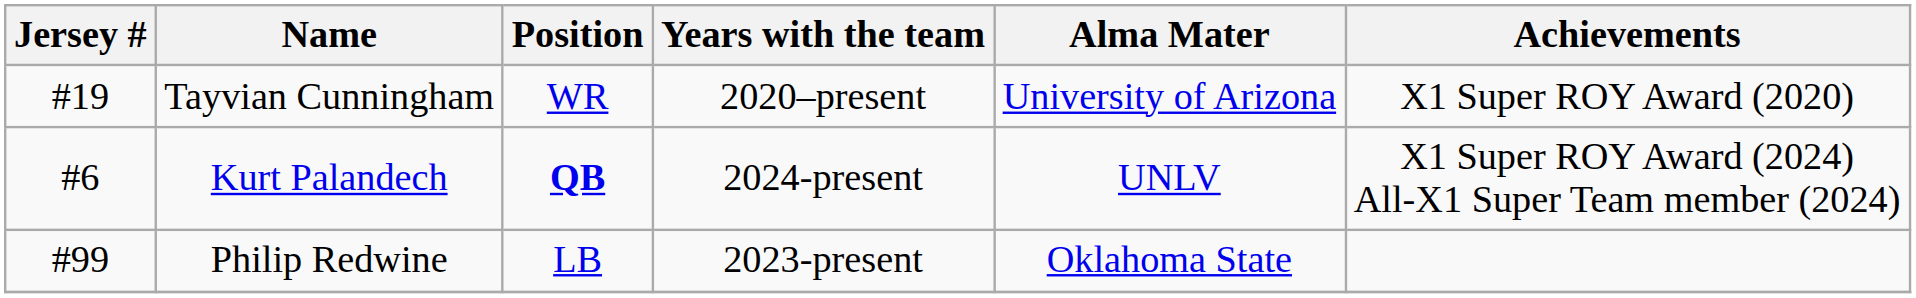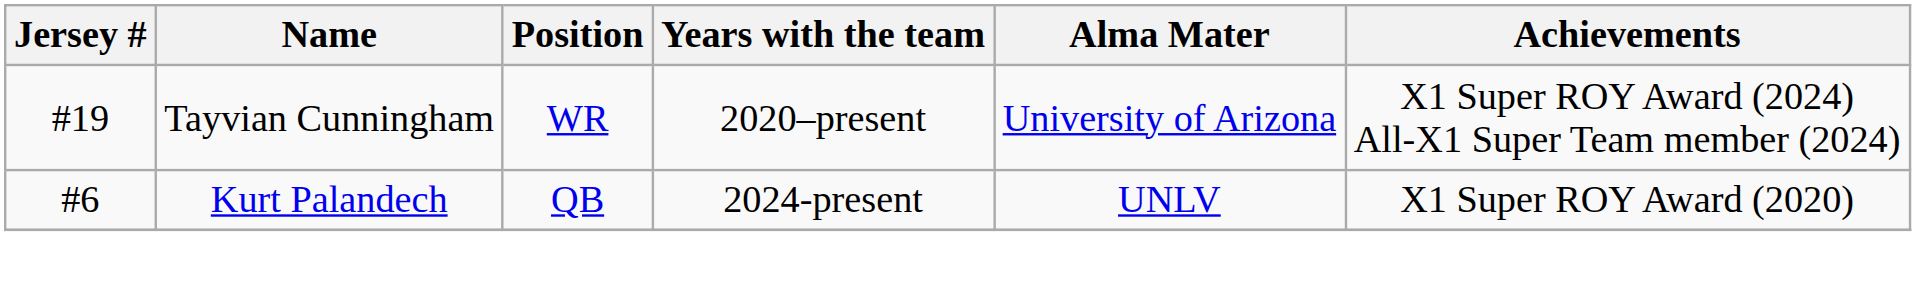 <table class="wikitable" style="text-align:center">
 <tr>
 <th>Jersey #</th>
 <th>Name</th>
 <th>Position</th>
 <th>Years with the team</th>
 <th>Alma Mater</th>
 <th>Achievements</th>
 </tr>
 <tr>
 <td>#19</td>
 <td>Tayvian Cunningham</td>
 <td><a href='#'>WR</a></td>
 <td>2020–present</td>
 <td><a href='#'>University of Arizona</a></td>
-<td>X1 Super ROY Award (2020)</td>
+<td>X1 Super ROY Award (2024)<br> All-X1 Super Team member (2024)</td>
 </tr>
 <tr>
 <td>#6</td>
 <td><a href='#'>Kurt Palandech</a></td>
-<td><strong><a href='#'>QB</a></strong></td>
+<td><a href='#'>QB</a></td>
 <td>2024-present</td>
 <td><a href='#'>UNLV</a></td>
-<td>X1 Super ROY Award (2024)<br> All-X1 Super Team member (2024)</td>
-</tr>
-<tr>
-<td>#99</td>
-<td>Philip Redwine</td>
-<td><a href='#'>LB</a></td>
-<td>2023-present</td>
-<td><a href='#'>Oklahoma State</a></td>
-<td></td>
+<td>X1 Super ROY Award (2020)</td>
 </tr>
 <tr>
 </tr>
 </table>
